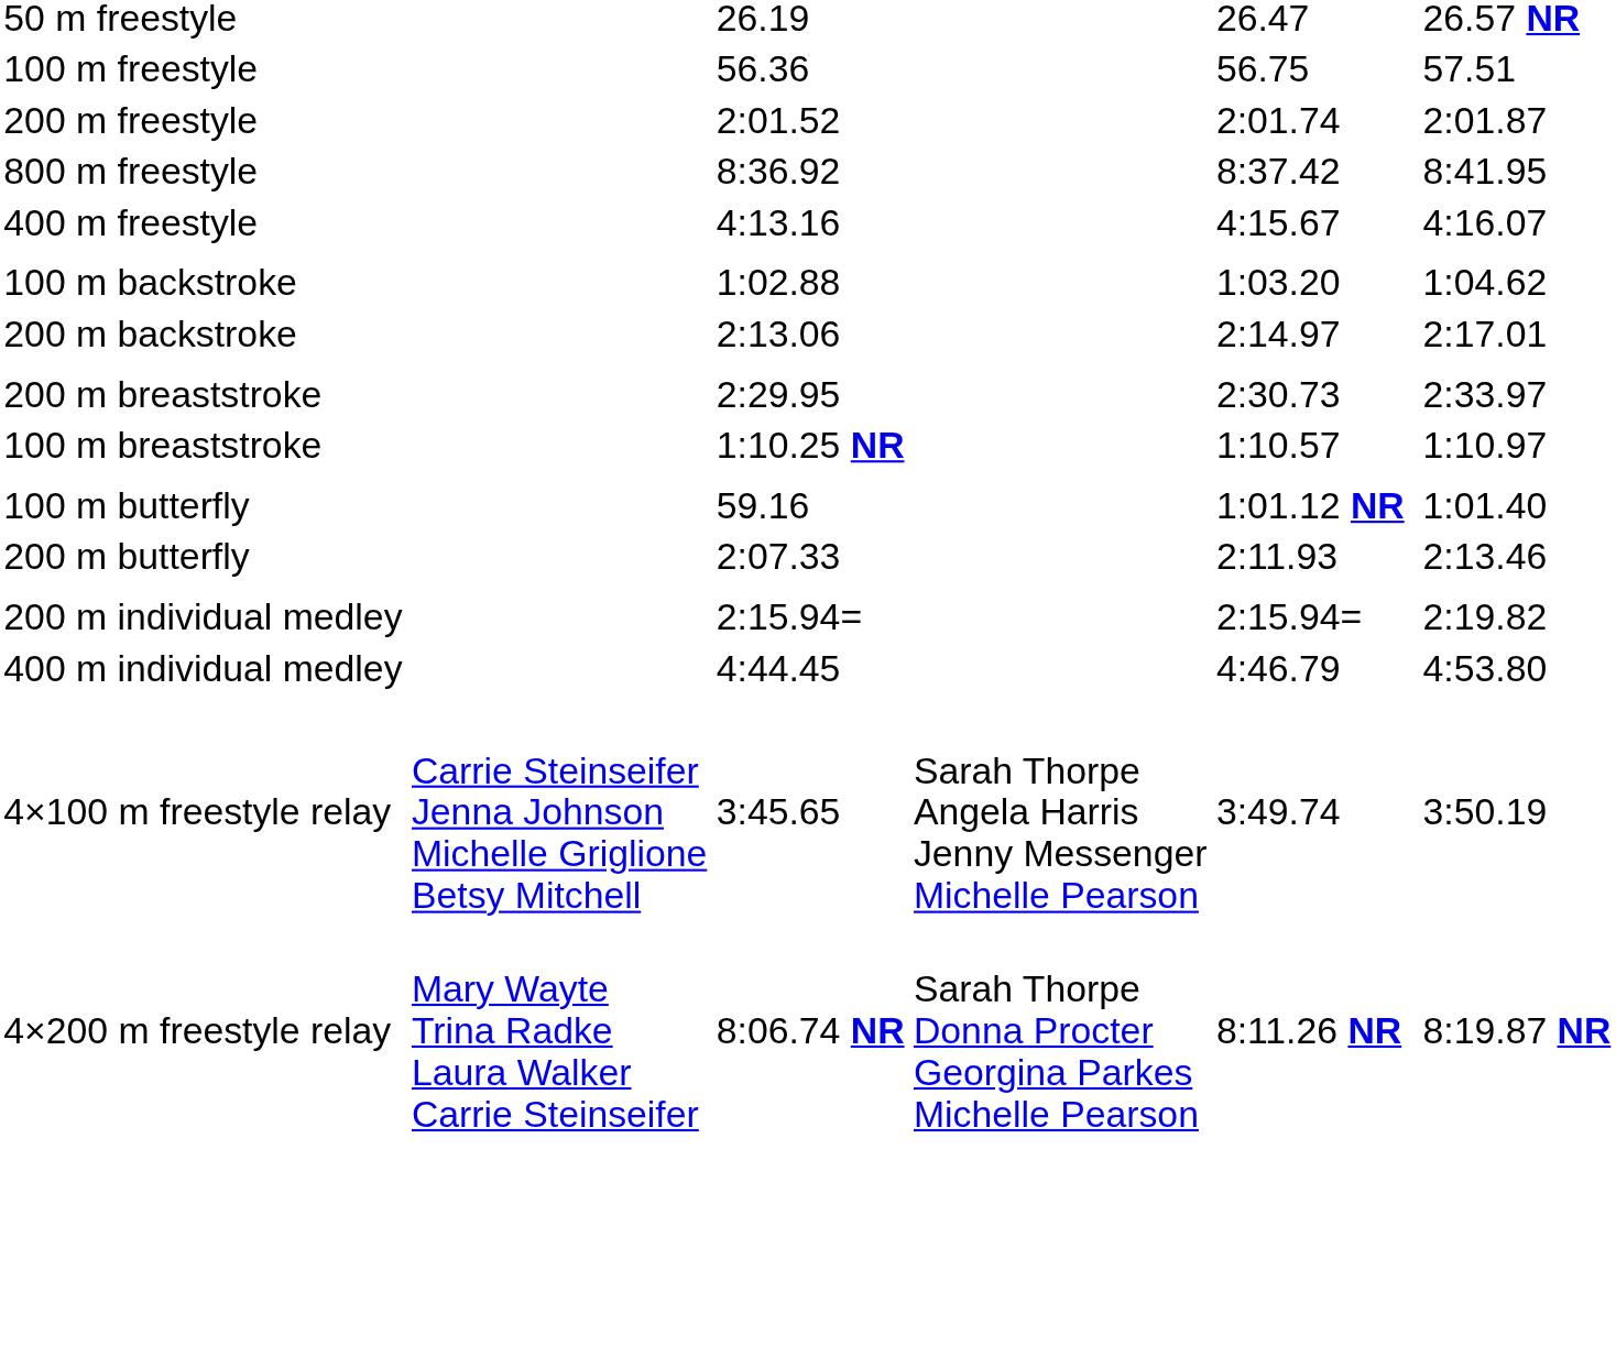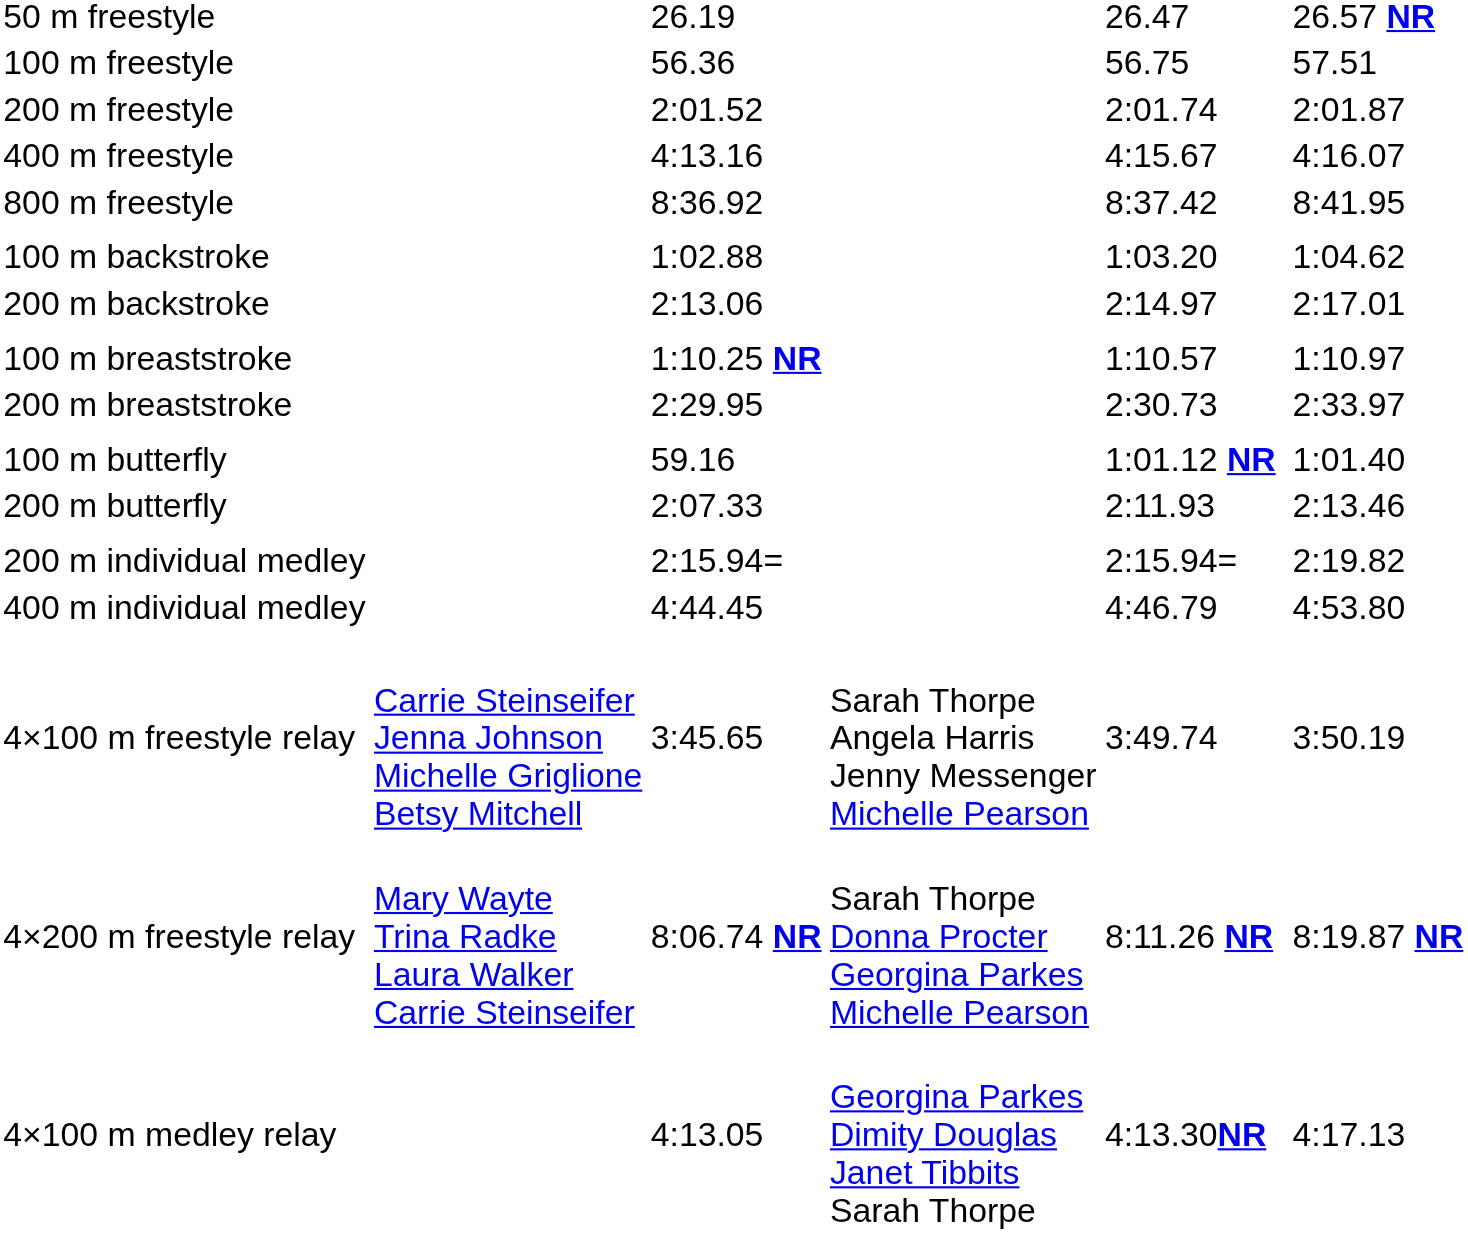 <table>
 <tr>
 <td>50 m freestyle</td>
 <td></td>
 <td>26.19</td>
 <td></td>
 <td>26.47</td>
 <td></td>
 <td>26.57 <strong><a href='#'>NR</a></strong></td>
 </tr>
 <tr>
 <td>100 m freestyle</td>
 <td></td>
 <td>56.36</td>
 <td></td>
 <td>56.75</td>
 <td></td>
 <td>57.51</td>
 </tr>
 <tr>
 <td>200 m freestyle</td>
 <td></td>
 <td>2:01.52</td>
 <td></td>
 <td>2:01.74</td>
 <td></td>
 <td>2:01.87</td>
 </tr>
 <tr>
+<td>400 m freestyle</td>
+<td></td>
+<td>4:13.16</td>
+<td></td>
+<td>4:15.67</td>
+<td></td>
+<td>4:16.07</td>
+</tr>
+<tr>
 <td>800 m freestyle</td>
 <td></td>
 <td>8:36.92</td>
 <td></td>
 <td>8:37.42</td>
 <td></td>
 <td>8:41.95</td>
-</tr>
-<tr>
-<td>400 m freestyle</td>
-<td></td>
-<td>4:13.16</td>
-<td></td>
-<td>4:15.67</td>
-<td></td>
-<td>4:16.07</td>
 </tr>
 <tr>
 <td></td>
 <td></td>
 <td></td>
 <td></td>
 <td></td>
 <td></td>
 <td></td>
 </tr>
 <tr>
 <td>100 m backstroke</td>
 <td></td>
 <td>1:02.88</td>
 <td></td>
 <td>1:03.20</td>
 <td></td>
 <td>1:04.62</td>
 </tr>
 <tr>
 <td>200 m backstroke</td>
 <td></td>
 <td>2:13.06</td>
 <td></td>
 <td>2:14.97</td>
 <td></td>
 <td>2:17.01</td>
 </tr>
 <tr>
 <td></td>
 <td></td>
 <td></td>
 <td></td>
 <td></td>
 <td></td>
 <td></td>
 </tr>
 <tr>
+<td>100 m breaststroke</td>
+<td></td>
+<td>1:10.25 <strong><a href='#'>NR</a></strong></td>
+<td></td>
+<td>1:10.57</td>
+<td></td>
+<td>1:10.97</td>
+</tr>
+<tr>
 <td>200 m breaststroke</td>
 <td></td>
 <td>2:29.95</td>
 <td></td>
 <td>2:30.73</td>
 <td></td>
 <td>2:33.97</td>
-</tr>
-<tr>
-<td>100 m breaststroke</td>
-<td></td>
-<td>1:10.25 <strong><a href='#'>NR</a></strong></td>
-<td></td>
-<td>1:10.57</td>
-<td></td>
-<td>1:10.97</td>
 </tr>
 <tr>
 <td></td>
 <td></td>
 <td></td>
 <td></td>
 <td></td>
 <td></td>
 <td></td>
 </tr>
 <tr>
 <td>100 m butterfly</td>
 <td></td>
 <td>59.16</td>
 <td></td>
 <td>1:01.12 <strong><a href='#'>NR</a></strong></td>
 <td></td>
 <td>1:01.40</td>
 </tr>
 <tr>
 <td>200 m butterfly</td>
 <td></td>
 <td>2:07.33</td>
 <td></td>
 <td>2:11.93</td>
 <td><br></td>
 <td>2:13.46</td>
 </tr>
 <tr>
 <td></td>
 <td></td>
 <td></td>
 <td></td>
 <td></td>
 <td></td>
 <td></td>
 </tr>
 <tr>
 <td>200 m individual medley</td>
 <td></td>
 <td>2:15.94=</td>
 <td></td>
 <td>2:15.94=</td>
 <td></td>
 <td>2:19.82</td>
 </tr>
 <tr>
 <td>400 m individual medley</td>
 <td></td>
 <td>4:44.45</td>
 <td></td>
 <td>4:46.79</td>
 <td></td>
 <td>4:53.80</td>
 </tr>
 <tr>
 <td></td>
 <td></td>
 <td></td>
 <td></td>
 <td></td>
 <td></td>
 <td></td>
 </tr>
 <tr>
 <td>4×100 m freestyle relay</td>
 <td><br><a href='#'>Carrie Steinseifer</a> <br><a href='#'>Jenna Johnson</a> <br><a href='#'>Michelle Griglione</a> <br><a href='#'>Betsy Mitchell</a></td>
 <td>3:45.65</td>
 <td> <br> Sarah Thorpe <br> Angela Harris <br> Jenny Messenger <br> <a href='#'>Michelle Pearson</a></td>
 <td>3:49.74</td>
 <td></td>
 <td>3:50.19</td>
 </tr>
 <tr>
 <td>4×200 m freestyle relay</td>
 <td><br><a href='#'>Mary Wayte</a> <br><a href='#'>Trina Radke</a> <br><a href='#'>Laura Walker</a> <br><a href='#'>Carrie Steinseifer</a></td>
 <td>8:06.74 <strong><a href='#'>NR</a></strong></td>
 <td> <br> Sarah Thorpe <br> <a href='#'>Donna Procter</a> <br> <a href='#'>Georgina Parkes</a> <br> <a href='#'>Michelle Pearson</a></td>
 <td>8:11.26 <strong><a href='#'>NR</a></strong></td>
 <td></td>
 <td>8:19.87 <strong><a href='#'>NR</a></strong></td>
 </tr>
+<tr>
+<td>4×100 m medley relay</td>
+<td></td>
+<td>4:13.05</td>
+<td> <br> <a href='#'>Georgina Parkes</a> <br> <a href='#'>Dimity Douglas</a> <br> <a href='#'>Janet Tibbits</a> <br> Sarah Thorpe</td>
+<td>4:13.30<strong><a href='#'>NR</a></strong></td>
+<td></td>
+<td>4:17.13</td>
+</tr>
 </table>
